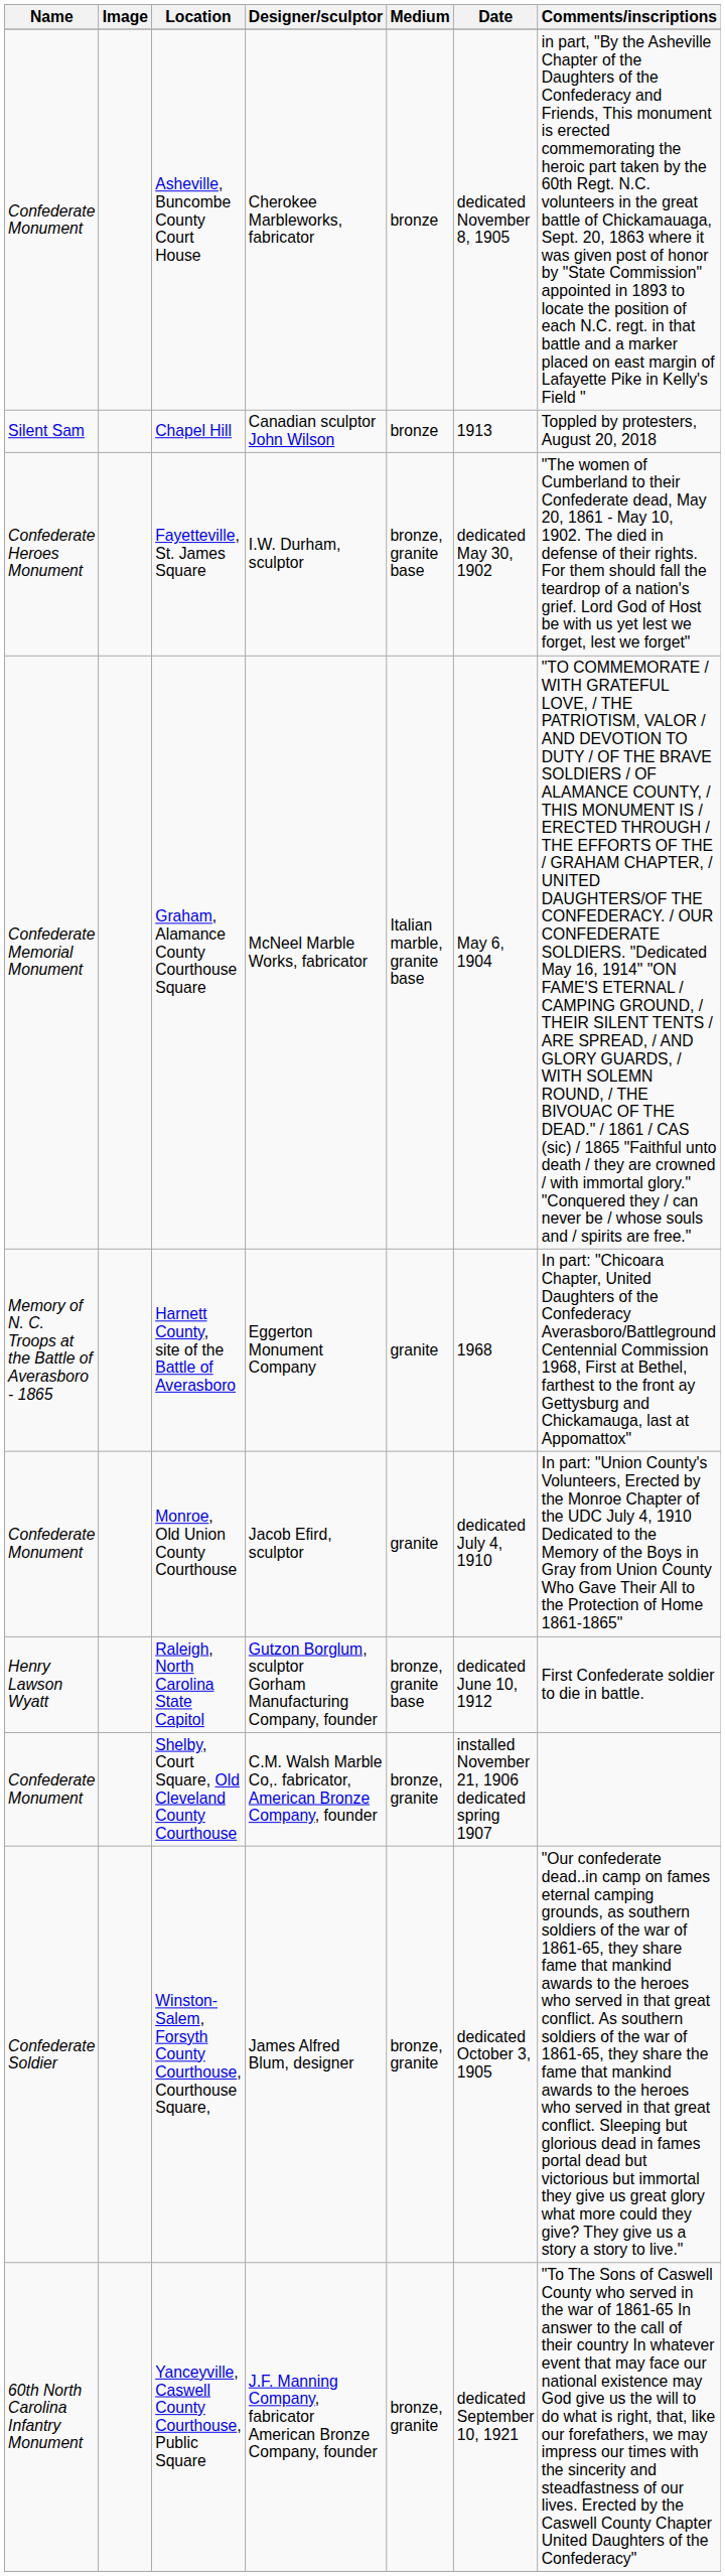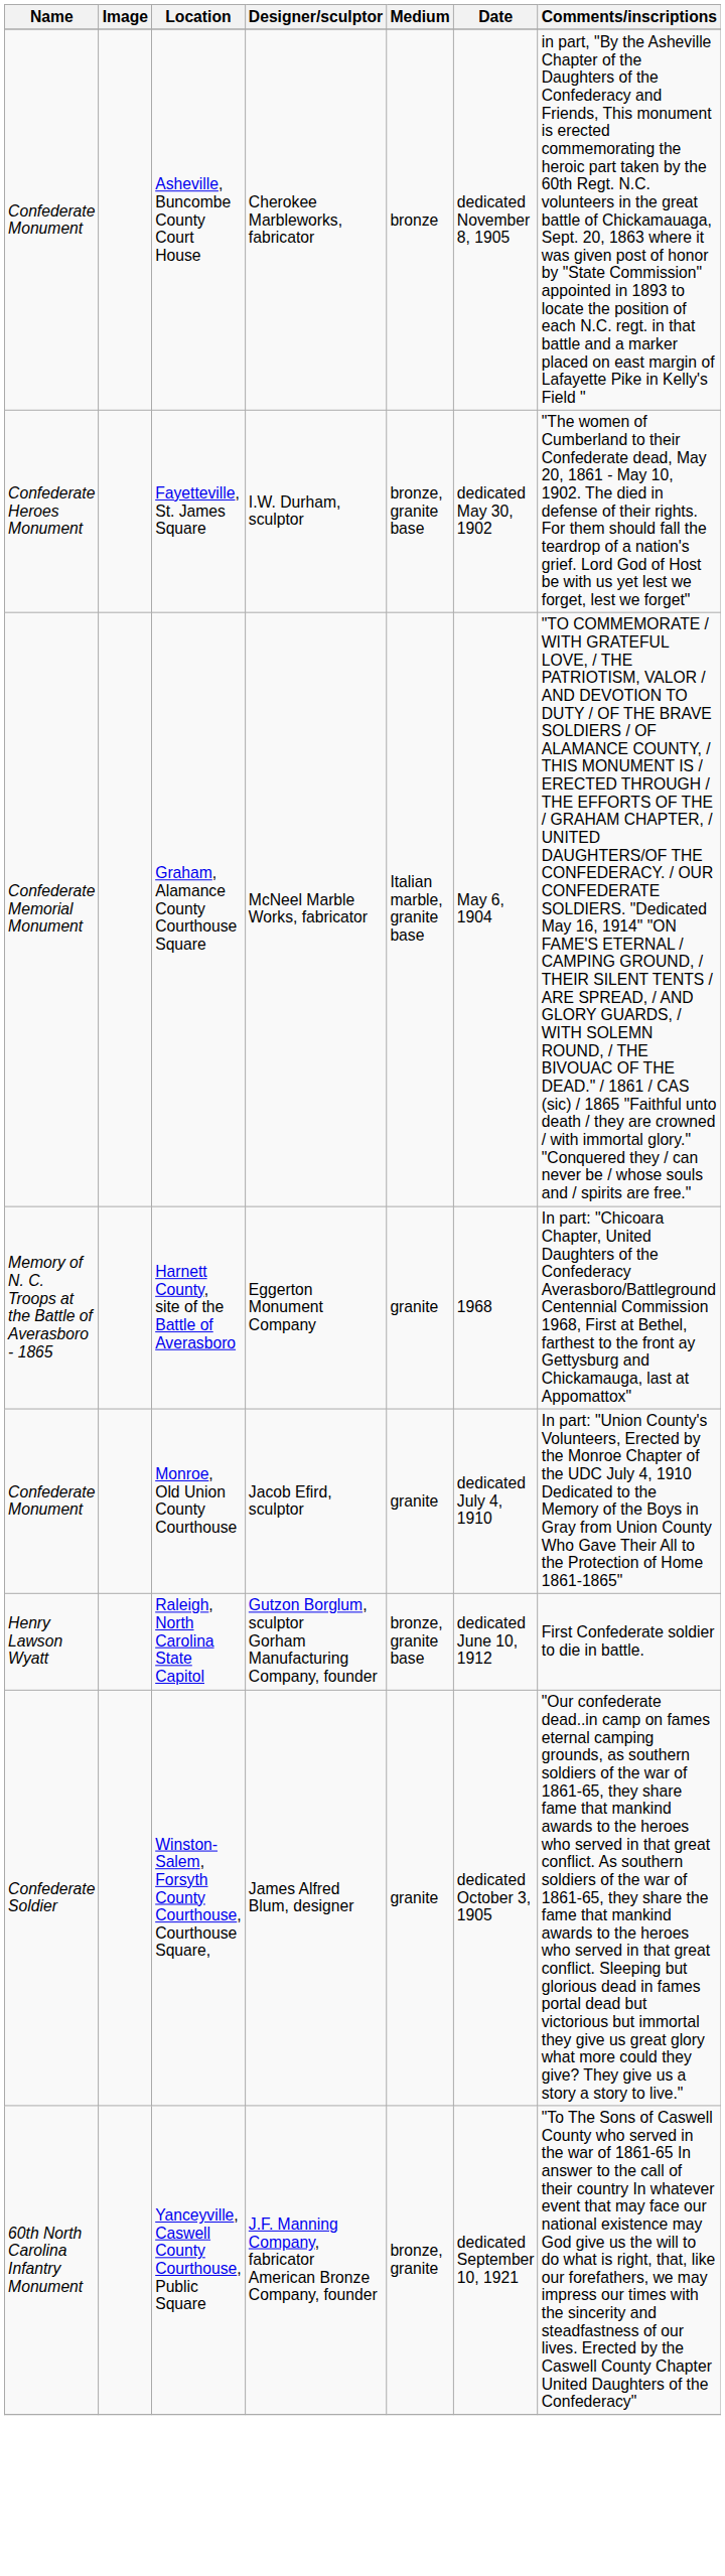 <table class="wikitable sortable">
 <tr>
 <th>Name</th>
 <th>Image</th>
 <th>Location</th>
 <th>Designer/sculptor</th>
 <th>Medium</th>
 <th>Date</th>
 <th>Comments/inscriptions</th>
 </tr>
 <tr>
 </tr>
 <tr>
 <td><em>Confederate Monument</em></td>
 <td></td>
 <td><a href='#'>Asheville</a>,<br>Buncombe County Court House</td>
 <td>Cherokee Marbleworks, fabricator</td>
 <td>bronze</td>
 <td>dedicated November 8, 1905</td>
 <td>in part, "By the Asheville Chapter of the Daughters of the Confederacy and Friends, This monument is erected commemorating the heroic part taken by the 60th Regt. N.C. volunteers in the great battle of Chickamauaga, Sept. 20, 1863 where it was given post of honor by "State Commission" appointed in 1893 to locate the position of each N.C. regt. in that battle and a marker placed on east margin of Lafayette Pike in Kelly's Field "</td>
-</tr>
-<tr>
-<td><a href='#'>Silent Sam</a></td>
-<td></td>
-<td><a href='#'>Chapel Hill</a></td>
-<td>Canadian sculptor <a href='#'>John Wilson</a></td>
-<td>bronze</td>
-<td>1913</td>
-<td>Toppled by protesters, August 20, 2018</td>
 </tr>
 <tr>
 <td><em>Confederate Heroes Monument</em></td>
 <td></td>
 <td><a href='#'>Fayetteville</a>,<br>St. James Square</td>
 <td>I.W. Durham, sculptor</td>
 <td>bronze, granite base</td>
 <td>dedicated May 30, 1902 </td>
 <td>"The women of Cumberland to their Confederate dead, May 20, 1861 - May 10, 1902.  The died in defense of their rights.  For them should fall the teardrop of a nation's grief.   Lord God of Host be with us yet lest we forget, lest we forget"</td>
 </tr>
 <tr>
 <td><em> Confederate Memorial Monument</em></td>
 <td></td>
 <td><a href='#'>Graham</a>, Alamance County Courthouse Square</td>
 <td>McNeel Marble Works, fabricator</td>
 <td>Italian marble, granite base</td>
 <td>May 6, 1904 </td>
 <td>"TO COMMEMORATE / WITH GRATEFUL LOVE, / THE PATRIOTISM, VALOR / AND DEVOTION TO DUTY / OF THE BRAVE SOLDIERS / OF ALAMANCE COUNTY, / THIS MONUMENT IS / ERECTED THROUGH / THE EFFORTS OF THE / GRAHAM CHAPTER, / UNITED DAUGHTERS/OF THE CONFEDERACY. / OUR CONFEDERATE SOLDIERS. "Dedicated May 16, 1914"  "ON FAME'S ETERNAL / CAMPING GROUND, / THEIR SILENT TENTS / ARE SPREAD, / AND GLORY GUARDS, / WITH SOLEMN ROUND, / THE BIVOUAC OF THE DEAD." / 1861 / CAS (sic) / 1865 "Faithful unto death / they are crowned / with immortal glory." "Conquered they / can never be / whose souls and / spirits are free."</td>
 </tr>
 <tr>
 <td><em>Memory of N. C. Troops at the Battle of Averasboro - 1865</em></td>
 <td></td>
 <td><a href='#'>Harnett County</a>,<br>site of the <a href='#'>Battle of Averasboro</a></td>
 <td>Eggerton Monument Company</td>
 <td>granite</td>
 <td>1968</td>
 <td>In part: "Chicoara Chapter, United Daughters of the Confederacy Averasboro/Battleground Centennial Commission 1968, First at Bethel, farthest to the front ay Gettysburg and Chickamauga, last at Appomattox"</td>
 </tr>
 <tr>
 <td><em>Confederate Monument</em></td>
 <td></td>
 <td><a href='#'>Monroe</a>,<br>Old Union County Courthouse</td>
 <td>Jacob Efird, sculptor</td>
 <td>granite</td>
 <td>dedicated July 4, 1910</td>
 <td>In part: "Union County's Volunteers, Erected by the Monroe Chapter of the UDC July 4, 1910 Dedicated to the Memory of the Boys in Gray from Union County Who Gave Their All to the Protection of Home 1861-1865"</td>
 </tr>
 <tr>
 <td><em>Henry Lawson Wyatt</em></td>
 <td></td>
 <td><a href='#'>Raleigh</a>,<br><a href='#'>North Carolina State Capitol</a></td>
 <td><a href='#'>Gutzon Borglum</a>, sculptor<br>Gorham Manufacturing Company, founder</td>
 <td>bronze, granite base</td>
 <td>dedicated June 10, 1912</td>
 <td>First Confederate soldier to die in battle.</td>
 </tr>
 <tr>
-<td><em>Confederate Monument</em></td>
-<td></td>
-<td><a href='#'>Shelby</a>,<br>Court Square, <a href='#'>Old Cleveland County Courthouse</a></td>
-<td>C.M. Walsh Marble Co,. fabricator,<br><a href='#'>American Bronze Company</a>, founder</td>
-<td>bronze, granite</td>
-<td>installed November 21, 1906<br>dedicated spring 1907</td>
-<td></td>
-</tr>
-<tr>
 <td><em>Confederate Soldier</em></td>
 <td></td>
 <td><a href='#'>Winston-Salem</a>,<br><a href='#'>Forsyth County Courthouse</a>,<br>Courthouse Square,</td>
 <td>James Alfred Blum, designer</td>
-<td>bronze, granite</td>
+<td>granite</td>
 <td>dedicated October 3, 1905 </td>
 <td>"Our confederate dead..in camp on fames eternal camping grounds, as southern soldiers of the war of 1861-65, they share fame that mankind awards to the heroes who served in that great conflict. As southern soldiers of the war of 1861-65, they share the fame that mankind awards to the heroes who served in that great conflict. Sleeping but glorious dead in fames portal dead but victorious but immortal they give us great glory what more could they give? They give us a story a story to live."</td>
 </tr>
 <tr>
 <td><em>60th North Carolina Infantry Monument</em></td>
 <td></td>
 <td><a href='#'>Yanceyville</a>,<br><a href='#'>Caswell County Courthouse</a>,<br>Public Square</td>
 <td><a href='#'>J.F. Manning Company</a>, fabricator<br>American Bronze Company, founder</td>
 <td>bronze, granite</td>
 <td>dedicated September 10, 1921</td>
 <td>"To The Sons of Caswell County who served in the war of 1861-65 In answer to the call of their country In whatever event that may face our national existence may God give us the will to do what is right, that, like our forefathers, we may impress our times with the sincerity and steadfastness of our lives. Erected by the Caswell County Chapter United Daughters of the Confederacy"</td>
 </tr>
 <tr>
 </tr>
 </table>
